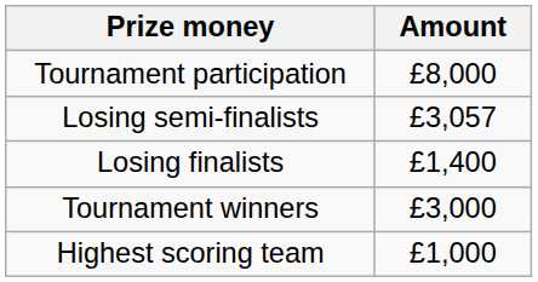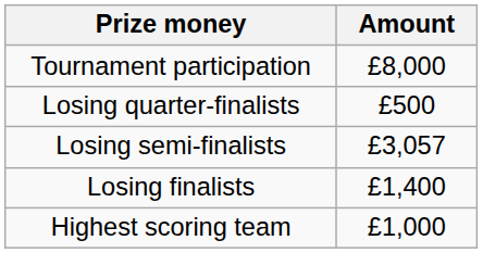 <table class="wikitable" style="text-align:center;">
 <tr>
 <th width=200>Prize money</th>
 <th width=80>Amount</th>
 </tr>
 <tr>
 <td>Tournament participation</td>
 <td>£8,000</td>
 </tr>
 <tr>
+<td>Losing quarter-finalists</td>
+<td>£500</td>
+</tr>
+<tr>
 <td>Losing semi-finalists</td>
 <td>£3,057</td>
 </tr>
 <tr>
 <td>Losing finalists</td>
 <td>£1,400</td>
 </tr>
 <tr>
-<td>Tournament winners</td>
-<td>£3,000</td>
-</tr>
-<tr>
 <td>Highest scoring team</td>
 <td>£1,000</td>
 </tr>
 </table>
